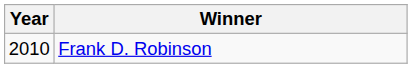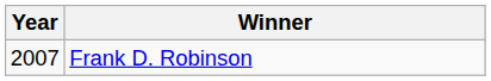 <table class="wikitable" style="text-align:left">
 <tr>
 <th style="width:20px;">Year</th>
 <th style="width:300px;">Winner</th>
 </tr>
 <tr>
-<td>2010</td>
+<td>2007</td>
 <td><a href='#'>Frank D. Robinson</a></td>
 </tr>
 </table>
